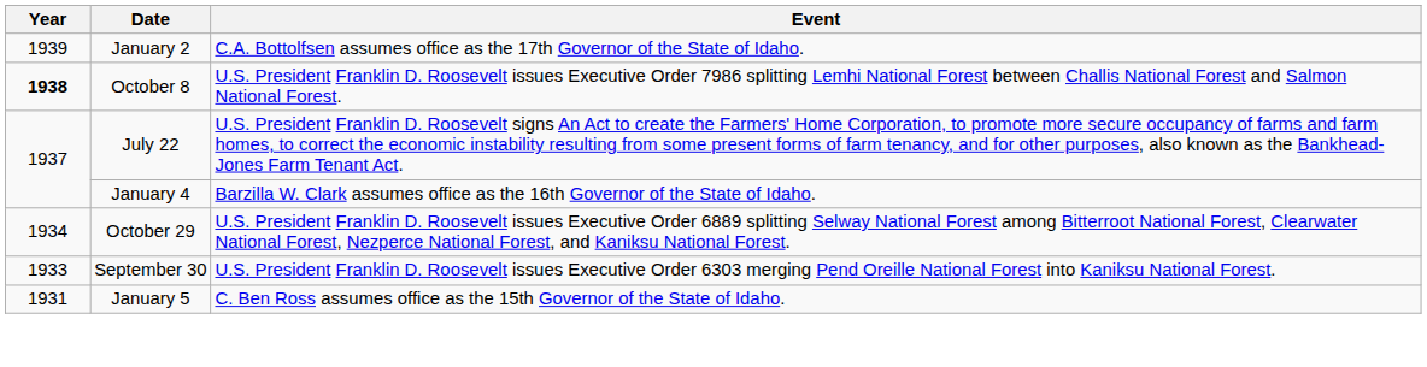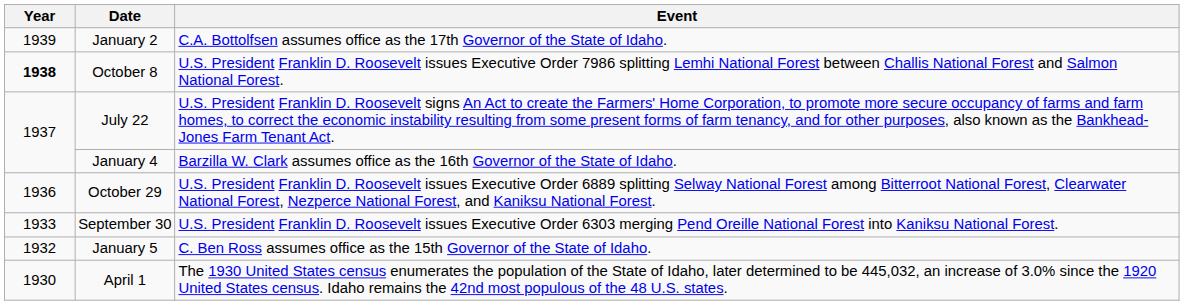 <table class="wikitable" style="width:100%;">
 <tr>
 <th style="width:6%">Year</th>
 <th style="width:8%">Date</th>
 <th style="width:86%">Event</th>
 </tr>
 <tr>
 <td align=center rowspan=1>1939</td>
 <td align=center>January 2</td>
 <td><a href='#'>C.A. Bottolfsen</a> assumes office as the 17th <a href='#'>Governor of the State of Idaho</a>.</td>
 </tr>
 <tr>
 <td align=center rowspan=1><strong>1938</strong></td>
 <td align=center>October 8</td>
 <td><a href='#'>U.S. President</a> <a href='#'>Franklin D. Roosevelt</a> issues Executive Order 7986 splitting <a href='#'>Lemhi National Forest</a> between <a href='#'>Challis National Forest</a> and <a href='#'>Salmon National Forest</a>.</td>
 </tr>
 <tr>
 <td align=center rowspan=2>1937</td>
 <td align=center>July 22</td>
 <td><a href='#'>U.S. President</a> <a href='#'>Franklin D. Roosevelt</a> signs <a href='#'>An Act to create the Farmers' Home Corporation, to promote more secure occupancy of farms and farm homes, to correct the economic instability resulting from some present forms of farm tenancy, and for other purposes</a>, also known as the <a href='#'>Bankhead-Jones Farm Tenant Act</a>.</td>
 </tr>
 <tr>
 <td align=center>January 4</td>
 <td><a href='#'>Barzilla W. Clark</a> assumes office as the 16th <a href='#'>Governor of the State of Idaho</a>.</td>
 </tr>
 <tr>
-<td align=center rowspan=1>1934</td>
+<td align=center rowspan=1>1936</td>
 <td align=center>October 29</td>
 <td><a href='#'>U.S. President</a> <a href='#'>Franklin D. Roosevelt</a> issues Executive Order 6889 splitting <a href='#'>Selway National Forest</a> among <a href='#'>Bitterroot National Forest</a>, <a href='#'>Clearwater National Forest</a>, <a href='#'>Nezperce National Forest</a>, and <a href='#'>Kaniksu National Forest</a>.</td>
 </tr>
 <tr>
 <td align=center rowspan=1>1933</td>
 <td align=center>September 30</td>
 <td><a href='#'>U.S. President</a> <a href='#'>Franklin D. Roosevelt</a> issues Executive Order 6303 merging <a href='#'>Pend Oreille National Forest</a> into <a href='#'>Kaniksu National Forest</a>.</td>
 </tr>
 <tr>
-<td align=center rowspan=1>1931</td>
+<td align=center rowspan=1>1932</td>
 <td align=center>January 5</td>
 <td><a href='#'>C. Ben Ross</a> assumes office as the 15th <a href='#'>Governor of the State of Idaho</a>.</td>
 </tr>
+<tr>
+<td align=center rowspan=1>1930</td>
+<td align=center>April 1</td>
+<td>The <a href='#'>1930 United States census</a> enumerates the population of the State of Idaho, later determined to be 445,032, an increase of 3.0% since the <a href='#'>1920 United States census</a>. Idaho remains the <a href='#'>42nd most populous of the 48 U.S. states</a>.</td>
+</tr>
 </table>
